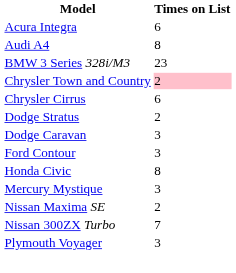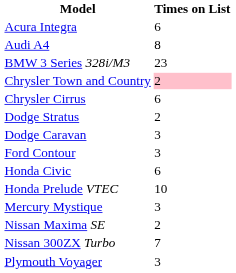 <table>
 <tr>
 <th>Model</th>
 <th>Times on List</th>
 </tr>
 <tr>
 <td><a href='#'>Acura Integra</a></td>
 <td>6</td>
 </tr>
 <tr>
 <td><a href='#'>Audi A4</a></td>
 <td>8</td>
 </tr>
 <tr>
 <td><a href='#'>BMW 3 Series</a> <em>328i/M3 </em></td>
 <td>23</td>
 </tr>
 <tr>
 <td><a href='#'>Chrysler Town and Country</a></td>
 <td style="background: pink;">2</td>
 </tr>
 <tr>
 <td><a href='#'>Chrysler Cirrus</a></td>
 <td>6</td>
 </tr>
 <tr>
 <td><a href='#'>Dodge Stratus</a></td>
 <td>2</td>
 </tr>
 <tr>
 <td><a href='#'>Dodge Caravan</a></td>
 <td>3</td>
 </tr>
 <tr>
 <td><a href='#'>Ford Contour</a></td>
 <td>3</td>
 </tr>
 <tr>
 <td><a href='#'>Honda Civic</a></td>
-<td>8</td>
+<td>6</td>
+</tr>
+<tr>
+<td><a href='#'>Honda Prelude</a> <em>VTEC</em></td>
+<td>10</td>
 </tr>
 <tr>
 <td><a href='#'>Mercury Mystique</a></td>
 <td>3</td>
 </tr>
 <tr>
 <td><a href='#'>Nissan Maxima</a> <em>SE</em></td>
 <td>2</td>
 </tr>
 <tr>
 <td><a href='#'>Nissan 300ZX</a> <em>Turbo</em></td>
 <td>7</td>
 </tr>
 <tr>
 <td><a href='#'>Plymouth Voyager</a></td>
 <td>3</td>
 </tr>
 </table>
